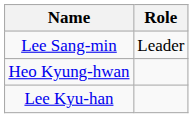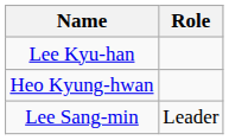 <table class="wikitable" style="text-align: center;">
 <tr>
 <th>Name</th>
 <th>Role</th>
 </tr>
 <tr>
-<td><a href='#'>Lee Sang-min</a></td>
-<td>Leader</td>
+<td><a href='#'>Lee Kyu-han</a></td>
+<td></td>
 </tr>
 <tr>
 <td><a href='#'>Heo Kyung-hwan</a></td>
 <td></td>
 </tr>
 <tr>
-<td><a href='#'>Lee Kyu-han</a></td>
-<td></td>
+<td><a href='#'>Lee Sang-min</a></td>
+<td>Leader</td>
 </tr>
 </table>
